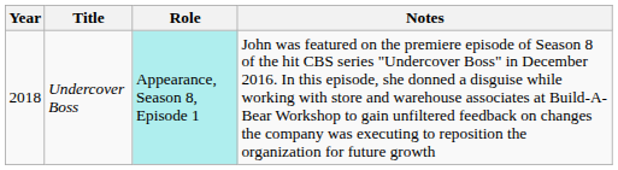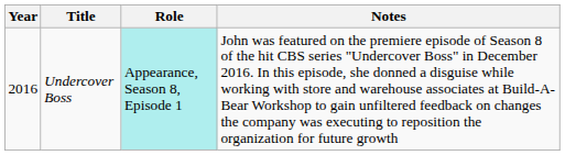 <table class="wikitable">
 <tr>
 <th>Year</th>
 <th>Title</th>
 <th>Role</th>
 <th>Notes</th>
 </tr>
 <tr>
-<td>2018</td>
+<td>2016</td>
 <td><em>Undercover Boss</em></td>
 <td style="background: paleturquoise;">Appearance, Season 8, Episode 1</td>
 <td>John was featured on the premiere episode of Season 8 of the hit CBS series "Undercover Boss" in December 2016. In this episode, she donned a disguise while working with store and warehouse associates at Build-A-Bear Workshop to gain unfiltered feedback on changes the company was executing to reposition the organization for future growth</td>
 </tr>
 </table>
